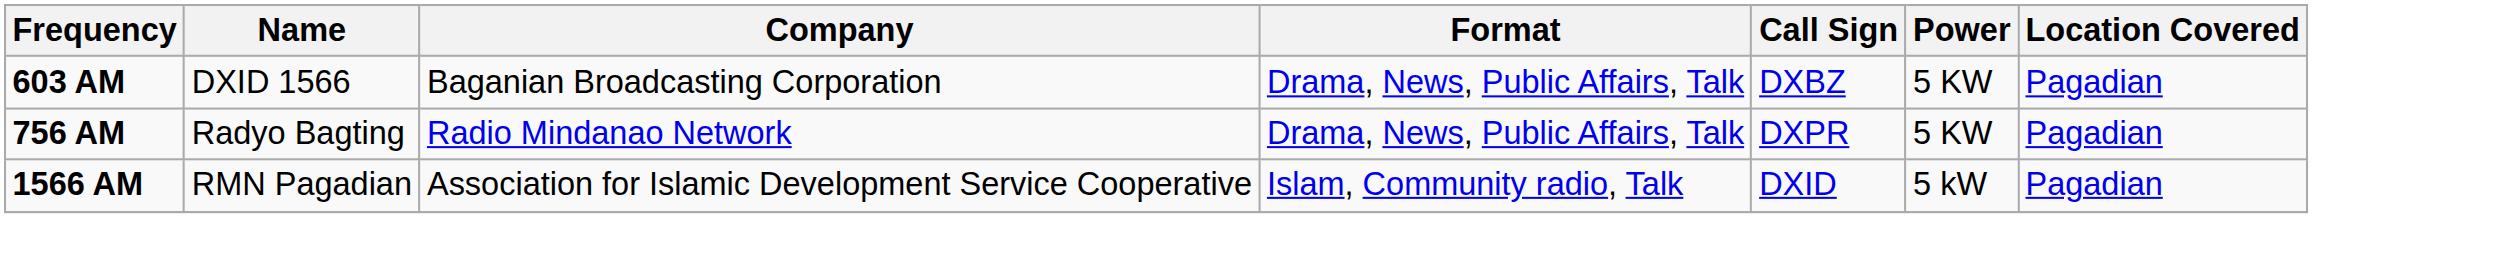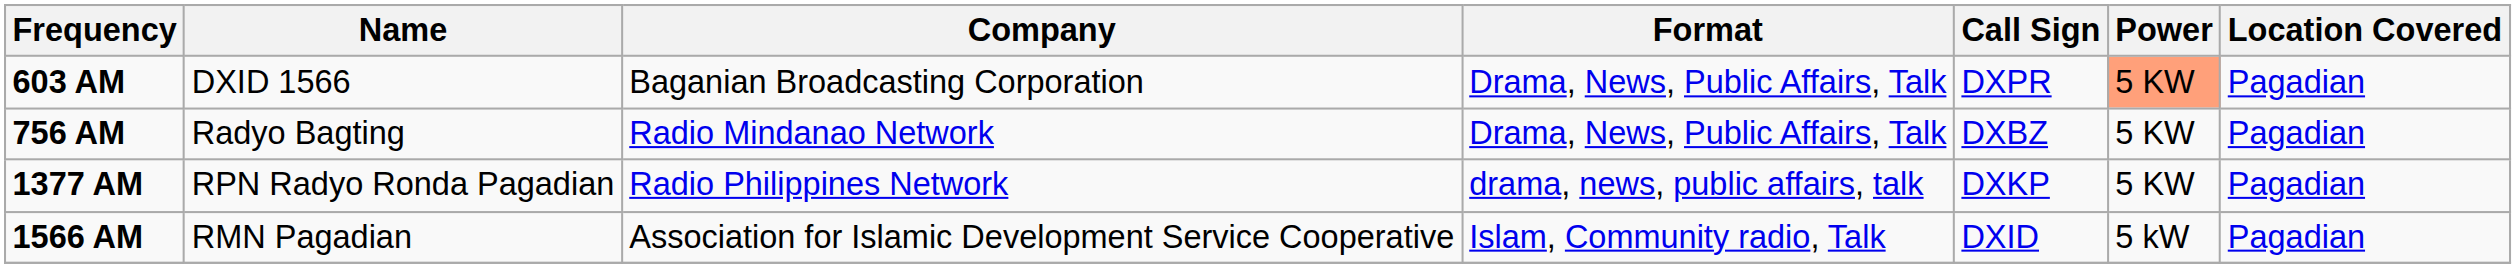 <table class="sortable wikitable">
 <tr>
 <th>Frequency</th>
 <th>Name</th>
 <th>Company</th>
 <th>Format</th>
 <th>Call Sign</th>
 <th>Power</th>
 <th>Location Covered</th>
 </tr>
 <tr>
 <td><strong>603 AM</strong></td>
 <td>DXID 1566</td>
 <td>Baganian Broadcasting Corporation</td>
 <td><a href='#'>Drama</a>, <a href='#'>News</a>, <a href='#'>Public Affairs</a>, <a href='#'>Talk</a></td>
-<td><a href='#'>DXBZ</a></td>
-<td>5 KW</td>
+<td><a href='#'>DXPR</a></td>
+<td style="background: lightsalmon;">5 KW</td>
 <td><a href='#'>Pagadian</a></td>
 </tr>
 <tr>
 <td><strong>756 AM</strong></td>
 <td>Radyo Bagting</td>
 <td><a href='#'>Radio Mindanao Network</a></td>
 <td><a href='#'>Drama</a>, <a href='#'>News</a>, <a href='#'>Public Affairs</a>, <a href='#'>Talk</a></td>
-<td><a href='#'>DXPR</a></td>
+<td><a href='#'>DXBZ</a></td>
+<td>5 KW</td>
+<td><a href='#'>Pagadian</a></td>
+</tr>
+<tr>
+<td><strong>1377 AM</strong></td>
+<td>RPN Radyo Ronda Pagadian</td>
+<td><a href='#'>Radio Philippines Network</a></td>
+<td><a href='#'>drama</a>, <a href='#'>news</a>, <a href='#'>public affairs</a>, <a href='#'>talk</a></td>
+<td><a href='#'>DXKP</a></td>
 <td>5 KW</td>
 <td><a href='#'>Pagadian</a></td>
 </tr>
 <tr>
 <td><strong>1566 AM</strong></td>
 <td>RMN Pagadian</td>
 <td>Association for Islamic Development Service Cooperative</td>
 <td><a href='#'>Islam</a>, <a href='#'>Community radio</a>, <a href='#'>Talk</a></td>
 <td><a href='#'>DXID</a></td>
 <td>5 kW</td>
 <td><a href='#'>Pagadian</a></td>
 </tr>
 <tr>
 </tr>
 </table>
